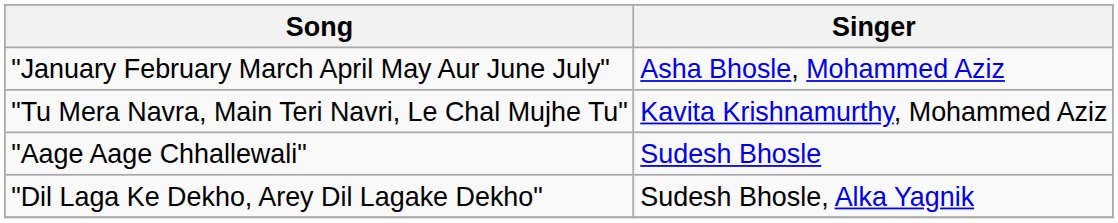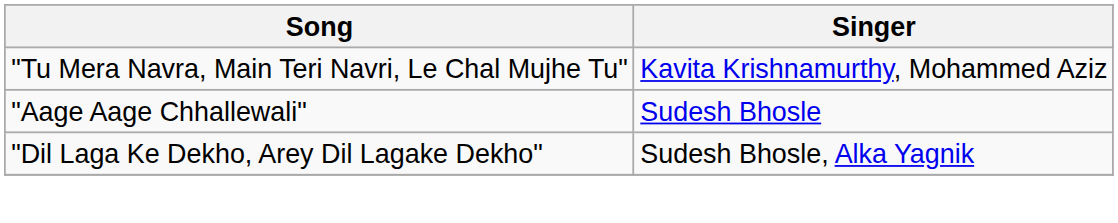 <table class="wikitable" style="font-size:95%;">
 <tr>
 <th>Song</th>
 <th>Singer</th>
-</tr>
-<tr>
-<td>"January February March April May Aur June July"</td>
-<td><a href='#'>Asha Bhosle</a>, <a href='#'>Mohammed Aziz</a></td>
 </tr>
 <tr>
 <td>"Tu Mera Navra, Main Teri Navri, Le Chal Mujhe Tu"</td>
 <td><a href='#'>Kavita Krishnamurthy</a>, Mohammed Aziz</td>
 </tr>
 <tr>
 <td>"Aage Aage Chhallewali"</td>
 <td><a href='#'>Sudesh Bhosle</a></td>
 </tr>
 <tr>
 <td>"Dil Laga Ke Dekho, Arey Dil Lagake Dekho"</td>
 <td>Sudesh Bhosle, <a href='#'>Alka Yagnik</a></td>
 </tr>
 <tr>
 </tr>
 </table>
